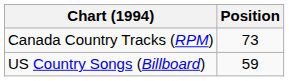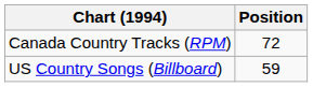 <table class="wikitable sortable">
 <tr>
 <th scope="col">Chart (1994)</th>
 <th scope="col">Position</th>
 </tr>
 <tr>
 <td>Canada Country Tracks (<em><a href='#'>RPM</a></em>)</td>
-<td align="center">73</td>
+<td align="center">72</td>
 </tr>
 <tr>
 <td>US <a href='#'>Country Songs</a> (<em><a href='#'>Billboard</a></em>)</td>
 <td align="center">59</td>
 </tr>
 </table>
